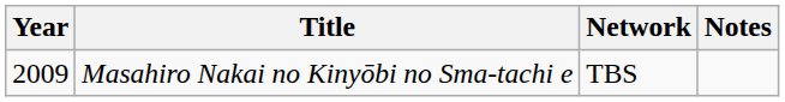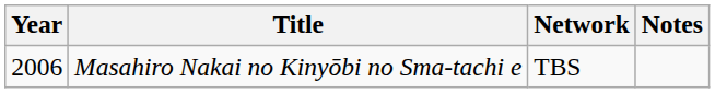 <table class="wikitable">
 <tr>
 <th>Year</th>
 <th>Title</th>
 <th>Network</th>
 <th>Notes</th>
 </tr>
 <tr>
-<td>2009</td>
+<td>2006</td>
 <td><em>Masahiro Nakai no Kinyōbi no Sma-tachi e</em></td>
 <td>TBS</td>
 <td></td>
 </tr>
 </table>
